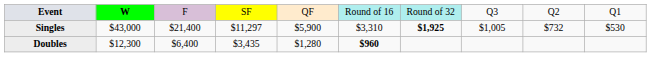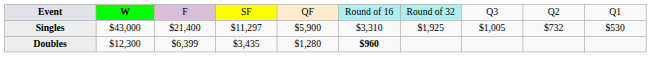 <table class=wikitable style=font-size:90%;text-align:center>
 <tr>
 <td width=130 bgcolor=dfe2e9><strong>Event</strong></td>
 <td width=80 bgcolor=lime><strong>W</strong></td>
 <td width=85 bgcolor=thistle>F</td>
 <td width=85 bgcolor=ffff00>SF</td>
 <td width=85 bgcolor=ffebcd>QF</td>
 <td width=85 bgcolor=afeeee>Round of 16</td>
 <td width=85 bgcolor=afeeee>Round of 32</td>
 <td width=85>Q3</td>
 <td width=85>Q2</td>
 <td width=85>Q1</td>
 </tr>
 <tr>
 <th style=background:#ededed>Singles</th>
 <td>$43,000</td>
 <td>$21,400</td>
 <td>$11,297</td>
 <td>$5,900</td>
 <td>$3,310</td>
-<td><strong>$1,925</strong></td>
+<td>$1,925</td>
 <td>$1,005</td>
 <td>$732</td>
 <td>$530</td>
 </tr>
 <tr>
 <th style=background:#ededed>Doubles</th>
 <td>$12,300</td>
-<td>$6,400</td>
+<td>$6,399</td>
 <td>$3,435</td>
 <td>$1,280</td>
 <td><strong>$960</strong></td>
 <td></td>
 <td></td>
 <td></td>
 <td></td>
 </tr>
 </table>
